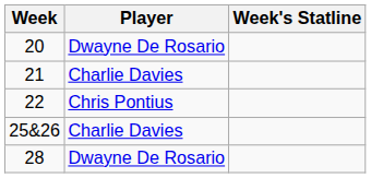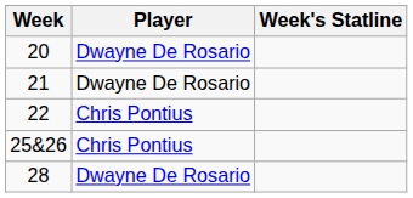 <table class=wikitable>
 <tr>
 <th>Week</th>
 <th>Player</th>
 <th>Week's Statline</th>
 </tr>
 <tr>
 <td align=center>20</td>
 <td> <a href='#'>Dwayne De Rosario</a></td>
 <td> </td>
 </tr>
 <tr>
 <td align=center>21</td>
-<td> <a href='#'>Charlie Davies</a></td>
+<td> Dwayne De Rosario</td>
 <td> </td>
 </tr>
 <tr>
 <td align=center>22</td>
 <td> <a href='#'>Chris Pontius</a></td>
 <td> </td>
 </tr>
 <tr>
 <td align=center>25&26</td>
-<td> <a href='#'>Charlie Davies</a></td>
+<td> <a href='#'>Chris Pontius</a></td>
 <td> </td>
 </tr>
 <tr>
 <td align=center>28</td>
 <td> <a href='#'>Dwayne De Rosario</a></td>
 <td> </td>
 </tr>
 </table>
